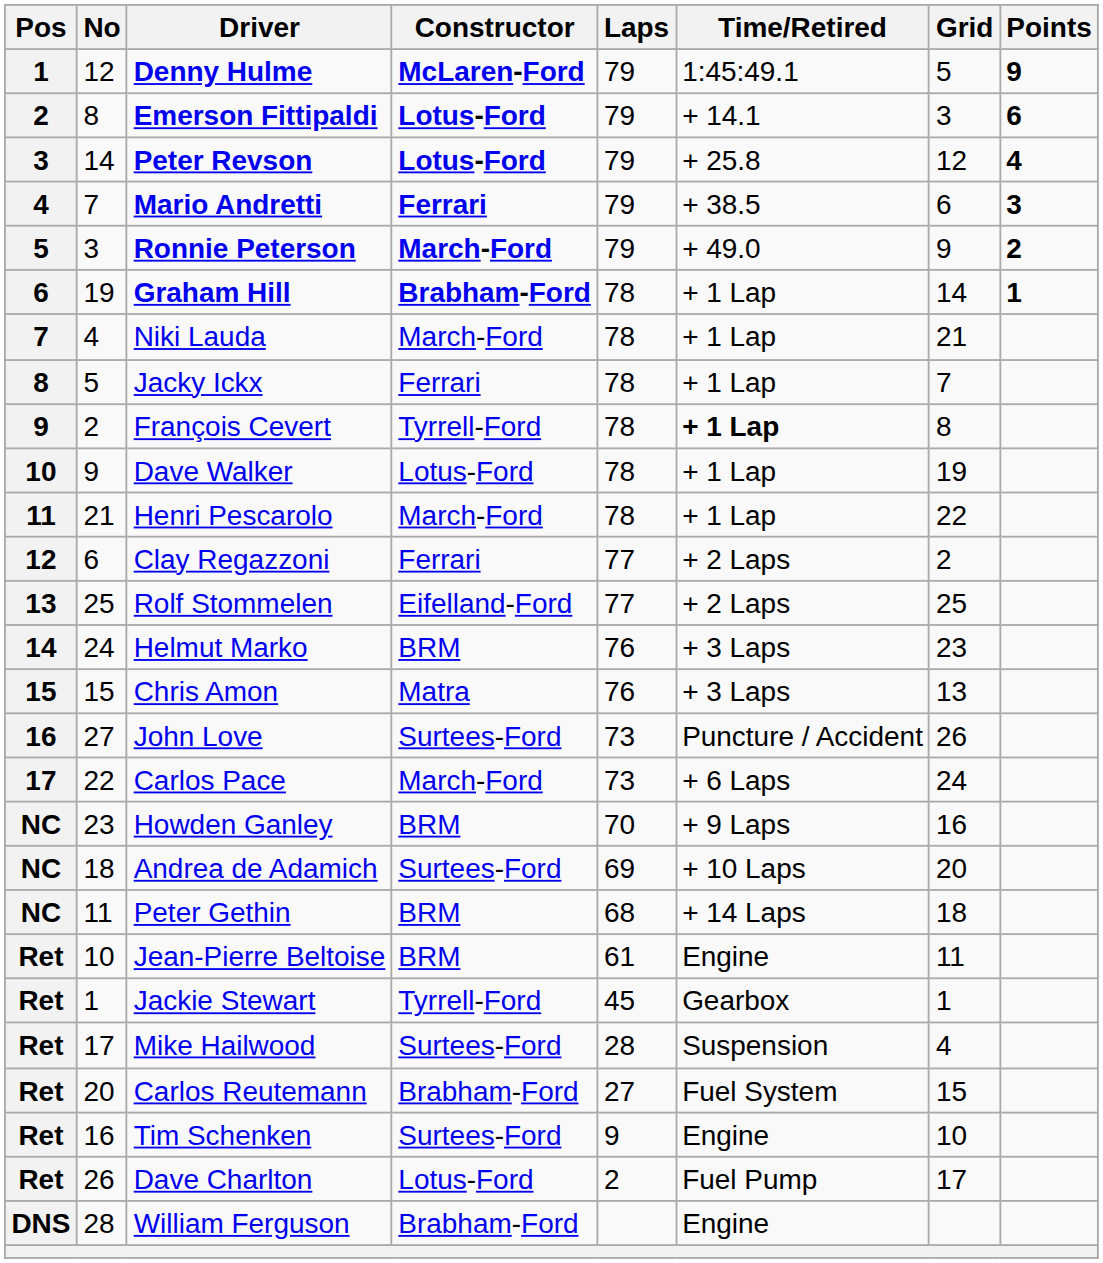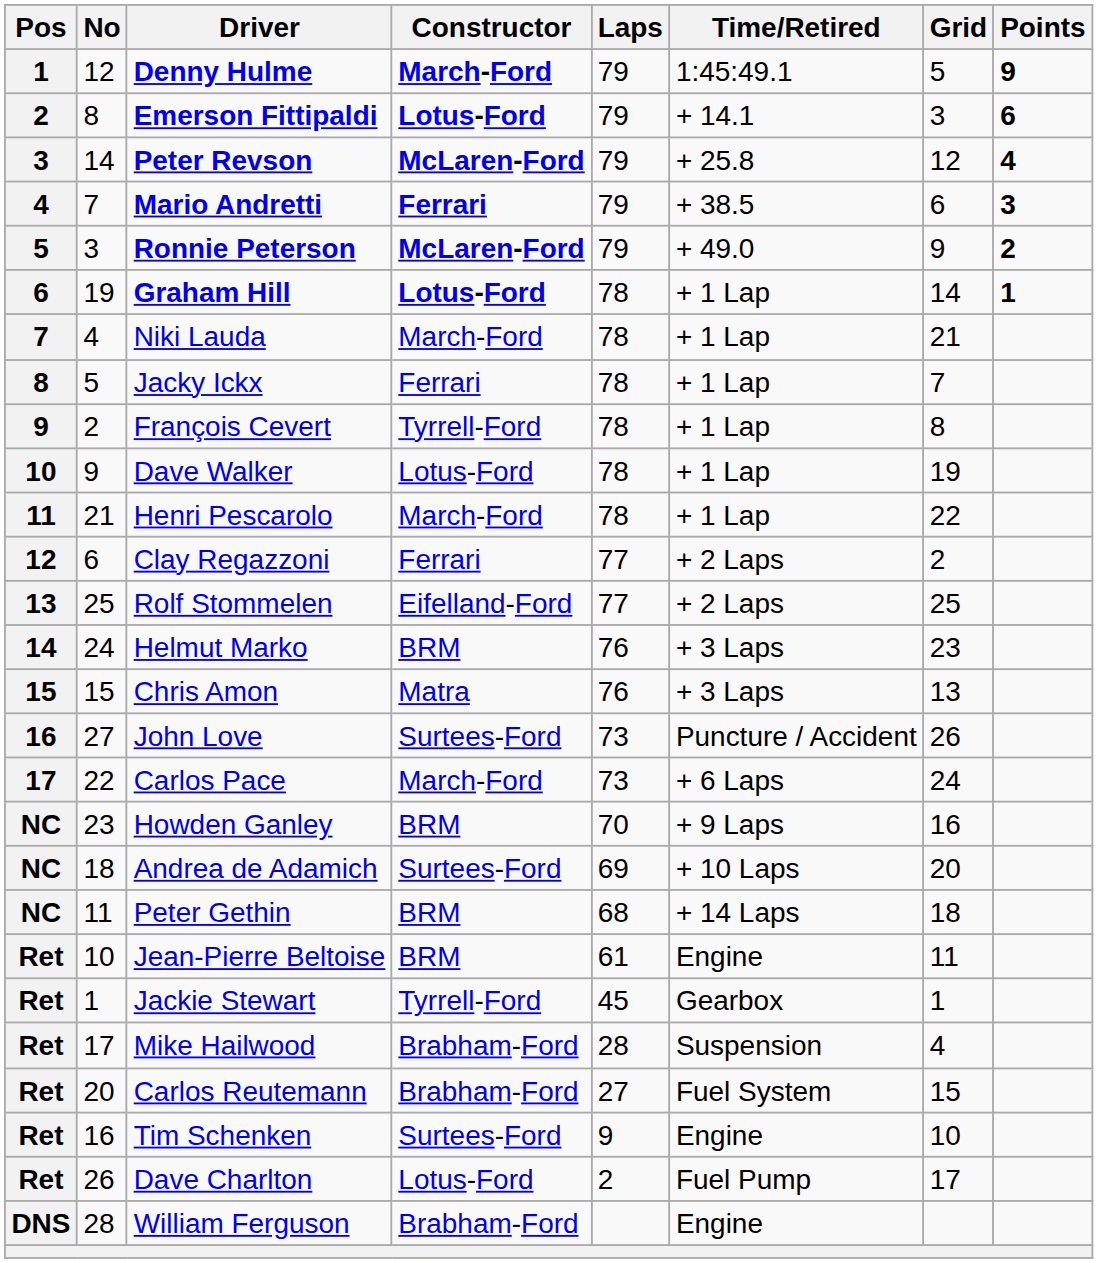 <table class="wikitable" style="font-size: 95%;">
 <tr>
 <th>Pos</th>
 <th>No</th>
 <th>Driver</th>
 <th>Constructor</th>
 <th>Laps</th>
 <th>Time/Retired</th>
 <th>Grid</th>
 <th>Points</th>
 </tr>
 <tr>
 <th>1</th>
 <td>12</td>
 <td> <strong><a href='#'>Denny Hulme</a></strong></td>
-<td><strong><a href='#'>McLaren</a>-<a href='#'>Ford</a></strong></td>
+<td><strong><a href='#'>March</a>-<a href='#'>Ford</a></strong></td>
 <td>79</td>
 <td>1:45:49.1</td>
 <td>5</td>
 <td><strong>9</strong></td>
 </tr>
 <tr>
 <th>2</th>
 <td>8</td>
 <td> <strong><a href='#'>Emerson Fittipaldi</a></strong></td>
 <td><strong><a href='#'>Lotus</a>-<a href='#'>Ford</a></strong></td>
 <td>79</td>
 <td>+ 14.1</td>
 <td>3</td>
 <td><strong>6</strong></td>
 </tr>
 <tr>
 <th>3</th>
 <td>14</td>
 <td> <strong><a href='#'>Peter Revson</a></strong></td>
-<td><strong><a href='#'>Lotus</a>-<a href='#'>Ford</a></strong></td>
+<td><strong><a href='#'>McLaren</a>-<a href='#'>Ford</a></strong></td>
 <td>79</td>
 <td>+ 25.8</td>
 <td>12</td>
 <td><strong>4</strong></td>
 </tr>
 <tr>
 <th>4</th>
 <td>7</td>
 <td> <strong><a href='#'>Mario Andretti</a></strong></td>
 <td><strong><a href='#'>Ferrari</a></strong></td>
 <td>79</td>
 <td>+ 38.5</td>
 <td>6</td>
 <td><strong>3</strong></td>
 </tr>
 <tr>
 <th>5</th>
 <td>3</td>
 <td> <strong><a href='#'>Ronnie Peterson</a></strong></td>
-<td><strong><a href='#'>March</a>-<a href='#'>Ford</a></strong></td>
+<td><strong><a href='#'>McLaren</a>-<a href='#'>Ford</a></strong></td>
 <td>79</td>
 <td>+ 49.0</td>
 <td>9</td>
 <td><strong>2</strong></td>
 </tr>
 <tr>
 <th>6</th>
 <td>19</td>
 <td> <strong><a href='#'>Graham Hill</a></strong></td>
-<td><strong><a href='#'>Brabham</a>-<a href='#'>Ford</a></strong></td>
+<td><strong><a href='#'>Lotus</a>-<a href='#'>Ford</a></strong></td>
 <td>78</td>
 <td>+ 1 Lap</td>
 <td>14</td>
 <td><strong>1</strong></td>
 </tr>
 <tr>
 <th>7</th>
 <td>4</td>
 <td> <a href='#'>Niki Lauda</a></td>
 <td><a href='#'>March</a>-<a href='#'>Ford</a></td>
 <td>78</td>
 <td>+ 1 Lap</td>
 <td>21</td>
 <td> </td>
 </tr>
 <tr>
 <th>8</th>
 <td>5</td>
 <td> <a href='#'>Jacky Ickx</a></td>
 <td><a href='#'>Ferrari</a></td>
 <td>78</td>
 <td>+ 1 Lap</td>
 <td>7</td>
 <td> </td>
 </tr>
 <tr>
 <th>9</th>
 <td>2</td>
 <td> <a href='#'>François Cevert</a></td>
 <td><a href='#'>Tyrrell</a>-<a href='#'>Ford</a></td>
 <td>78</td>
-<td><strong>+ 1 Lap</strong></td>
+<td>+ 1 Lap</td>
 <td>8</td>
 <td> </td>
 </tr>
 <tr>
 <th>10</th>
 <td>9</td>
 <td> <a href='#'>Dave Walker</a></td>
 <td><a href='#'>Lotus</a>-<a href='#'>Ford</a></td>
 <td>78</td>
 <td>+ 1 Lap</td>
 <td>19</td>
 <td> </td>
 </tr>
 <tr>
 <th>11</th>
 <td>21</td>
 <td> <a href='#'>Henri Pescarolo</a></td>
 <td><a href='#'>March</a>-<a href='#'>Ford</a></td>
 <td>78</td>
 <td>+ 1 Lap</td>
 <td>22</td>
 <td> </td>
 </tr>
 <tr>
 <th>12</th>
 <td>6</td>
 <td> <a href='#'>Clay Regazzoni</a></td>
 <td><a href='#'>Ferrari</a></td>
 <td>77</td>
 <td>+ 2 Laps</td>
 <td>2</td>
 <td> </td>
 </tr>
 <tr>
 <th>13</th>
 <td>25</td>
 <td> <a href='#'>Rolf Stommelen</a></td>
 <td><a href='#'>Eifelland</a>-<a href='#'>Ford</a></td>
 <td>77</td>
 <td>+ 2 Laps</td>
 <td>25</td>
 <td> </td>
 </tr>
 <tr>
 <th>14</th>
 <td>24</td>
 <td> <a href='#'>Helmut Marko</a></td>
 <td><a href='#'>BRM</a></td>
 <td>76</td>
 <td>+ 3 Laps</td>
 <td>23</td>
 <td> </td>
 </tr>
 <tr>
 <th>15</th>
 <td>15</td>
 <td> <a href='#'>Chris Amon</a></td>
 <td><a href='#'>Matra</a></td>
 <td>76</td>
 <td>+ 3 Laps</td>
 <td>13</td>
 <td> </td>
 </tr>
 <tr>
 <th>16</th>
 <td>27</td>
 <td> <a href='#'>John Love</a></td>
 <td><a href='#'>Surtees</a>-<a href='#'>Ford</a></td>
 <td>73</td>
 <td>Puncture / Accident</td>
 <td>26</td>
 <td> </td>
 </tr>
 <tr>
 <th>17</th>
 <td>22</td>
 <td> <a href='#'>Carlos Pace</a></td>
 <td><a href='#'>March</a>-<a href='#'>Ford</a></td>
 <td>73</td>
 <td>+ 6 Laps</td>
 <td>24</td>
 <td> </td>
 </tr>
 <tr>
 <th>NC</th>
 <td>23</td>
 <td> <a href='#'>Howden Ganley</a></td>
 <td><a href='#'>BRM</a></td>
 <td>70</td>
 <td>+ 9 Laps</td>
 <td>16</td>
 <td> </td>
 </tr>
 <tr>
 <th>NC</th>
 <td>18</td>
 <td> <a href='#'>Andrea de Adamich</a></td>
 <td><a href='#'>Surtees</a>-<a href='#'>Ford</a></td>
 <td>69</td>
 <td>+ 10 Laps</td>
 <td>20</td>
 <td> </td>
 </tr>
 <tr>
 <th>NC</th>
 <td>11</td>
 <td> <a href='#'>Peter Gethin</a></td>
 <td><a href='#'>BRM</a></td>
 <td>68</td>
 <td>+ 14 Laps</td>
 <td>18</td>
 <td> </td>
 </tr>
 <tr>
 <th>Ret</th>
 <td>10</td>
 <td> <a href='#'>Jean-Pierre Beltoise</a></td>
 <td><a href='#'>BRM</a></td>
 <td>61</td>
 <td>Engine</td>
 <td>11</td>
 <td> </td>
 </tr>
 <tr>
 <th>Ret</th>
 <td>1</td>
 <td> <a href='#'>Jackie Stewart</a></td>
 <td><a href='#'>Tyrrell</a>-<a href='#'>Ford</a></td>
 <td>45</td>
 <td>Gearbox</td>
 <td>1</td>
 <td> </td>
 </tr>
 <tr>
 <th>Ret</th>
 <td>17</td>
 <td> <a href='#'>Mike Hailwood</a></td>
-<td><a href='#'>Surtees</a>-<a href='#'>Ford</a></td>
+<td><a href='#'>Brabham</a>-<a href='#'>Ford</a></td>
 <td>28</td>
 <td>Suspension</td>
 <td>4</td>
 <td> </td>
 </tr>
 <tr>
 <th>Ret</th>
 <td>20</td>
 <td> <a href='#'>Carlos Reutemann</a></td>
 <td><a href='#'>Brabham</a>-<a href='#'>Ford</a></td>
 <td>27</td>
 <td>Fuel System</td>
 <td>15</td>
 <td> </td>
 </tr>
 <tr>
 <th>Ret</th>
 <td>16</td>
 <td> <a href='#'>Tim Schenken</a></td>
 <td><a href='#'>Surtees</a>-<a href='#'>Ford</a></td>
 <td>9</td>
 <td>Engine</td>
 <td>10</td>
 <td> </td>
 </tr>
 <tr>
 <th>Ret</th>
 <td>26</td>
 <td> <a href='#'>Dave Charlton</a></td>
 <td><a href='#'>Lotus</a>-<a href='#'>Ford</a></td>
 <td>2</td>
 <td>Fuel Pump</td>
 <td>17</td>
 <td> </td>
 </tr>
 <tr>
 <th>DNS</th>
 <td>28</td>
 <td> <a href='#'>William Ferguson</a></td>
 <td><a href='#'>Brabham</a>-<a href='#'>Ford</a></td>
 <td></td>
 <td>Engine</td>
 <td></td>
 <td></td>
 </tr>
 <tr>
 <th colspan="8"></th>
 </tr>
 </table>
